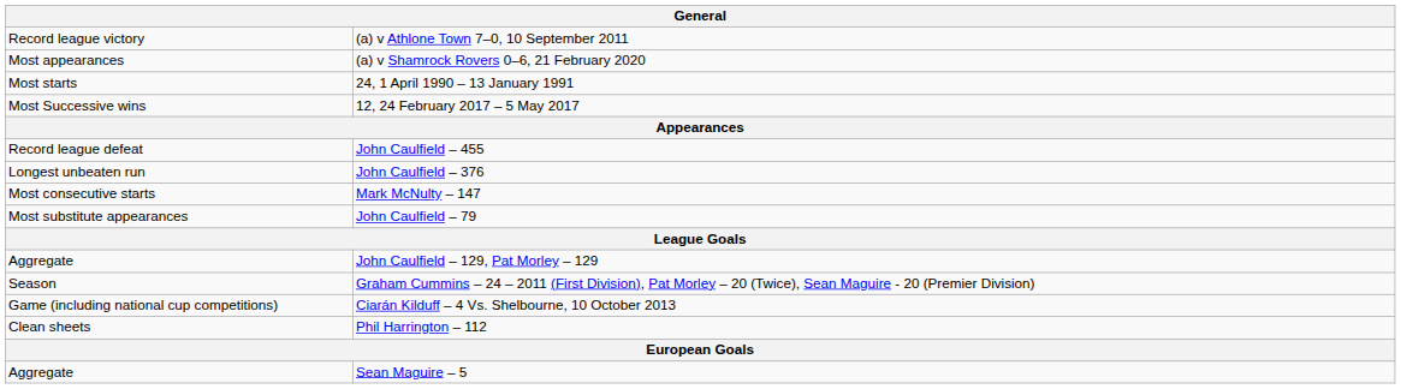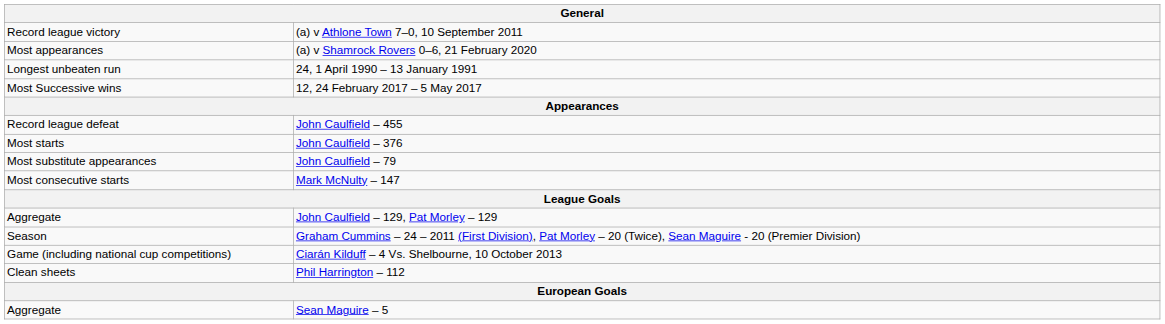 <table style="width:100%;" class="wikitable">
 <tr>
 <th Colspan=2>General</th>
 </tr>
 <tr>
 <td style="width:25%;">Record league victory</td>
 <td>(a) v <a href='#'>Athlone Town</a> 7–0, 10 September 2011</td>
 </tr>
 <tr>
 <td>Most appearances</td>
 <td>(a) v <a href='#'>Shamrock Rovers</a> 0–6, 21 February 2020</td>
 </tr>
 <tr>
-<td>Most starts</td>
+<td>Longest unbeaten run</td>
 <td>24, 1 April 1990 – 13 January 1991</td>
 </tr>
 <tr>
 <td>Most Successive wins</td>
 <td>12, 24 February 2017 – 5 May 2017</td>
 </tr>
 <tr>
 <th Colspan=2>Appearances</th>
 </tr>
 <tr>
 <td>Record league defeat</td>
 <td><a href='#'>John Caulfield</a> – 455</td>
 </tr>
 <tr>
-<td>Longest unbeaten run</td>
+<td>Most starts</td>
 <td><a href='#'>John Caulfield</a> – 376</td>
+</tr>
+<tr>
+<td>Most substitute appearances</td>
+<td><a href='#'>John Caulfield</a> – 79</td>
 </tr>
 <tr>
 <td>Most consecutive starts</td>
 <td><a href='#'>Mark McNulty</a> – 147</td>
-</tr>
-<tr>
-<td>Most substitute appearances</td>
-<td><a href='#'>John Caulfield</a> – 79</td>
 </tr>
 <tr>
 <th Colspan=2>League Goals</th>
 </tr>
 <tr>
 <td>Aggregate</td>
 <td><a href='#'>John Caulfield</a> – 129, <a href='#'>Pat Morley</a> – 129</td>
 </tr>
 <tr>
 <td>Season</td>
 <td><a href='#'>Graham Cummins</a> – 24 – 2011 <a href='#'>(First Division)</a>, <a href='#'>Pat Morley</a> – 20 (Twice), <a href='#'>Sean Maguire</a> - 20 (Premier Division)</td>
 </tr>
 <tr>
 <td>Game (including national cup competitions)</td>
 <td><a href='#'>Ciarán Kilduff</a> – 4 Vs. Shelbourne, 10 October 2013</td>
 </tr>
 <tr>
 <td>Clean sheets</td>
 <td><a href='#'>Phil Harrington</a> – 112</td>
 </tr>
 <tr>
 <th Colspan=2>European Goals</th>
 </tr>
 <tr>
 <td>Aggregate</td>
 <td><a href='#'>Sean Maguire</a> – 5</td>
 </tr>
 </table>
